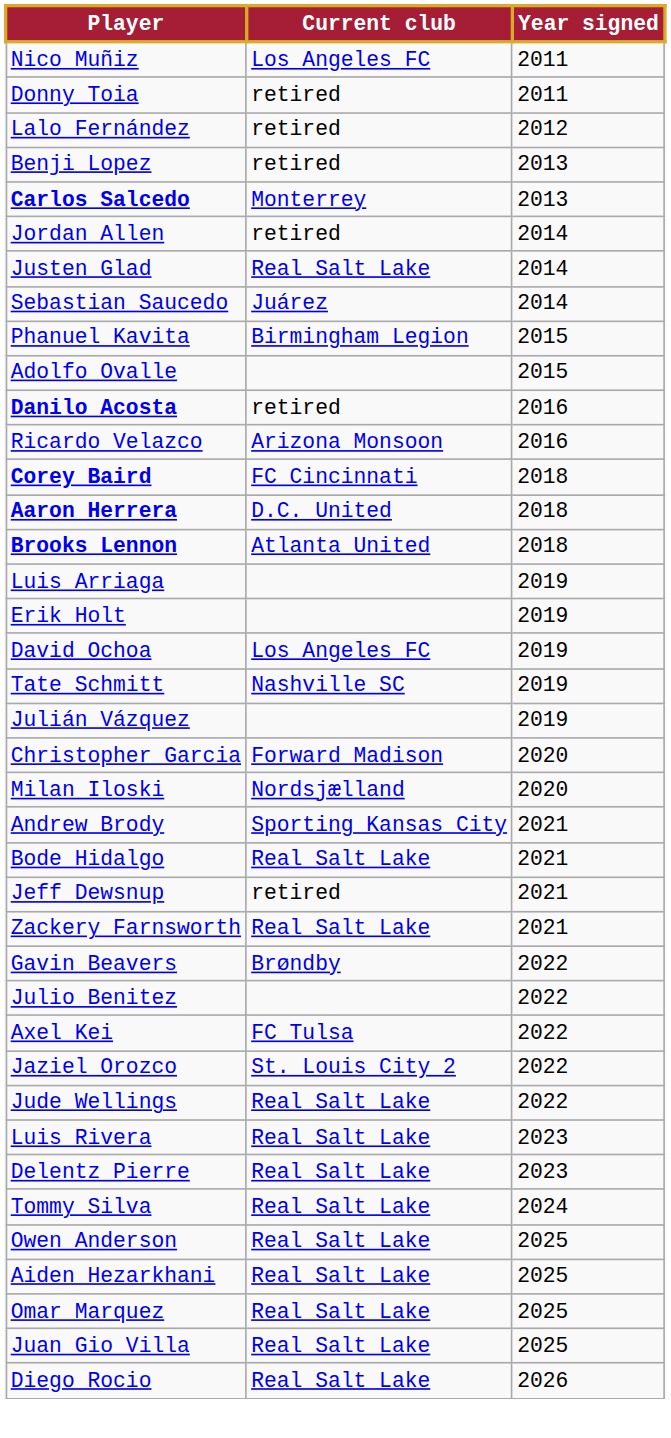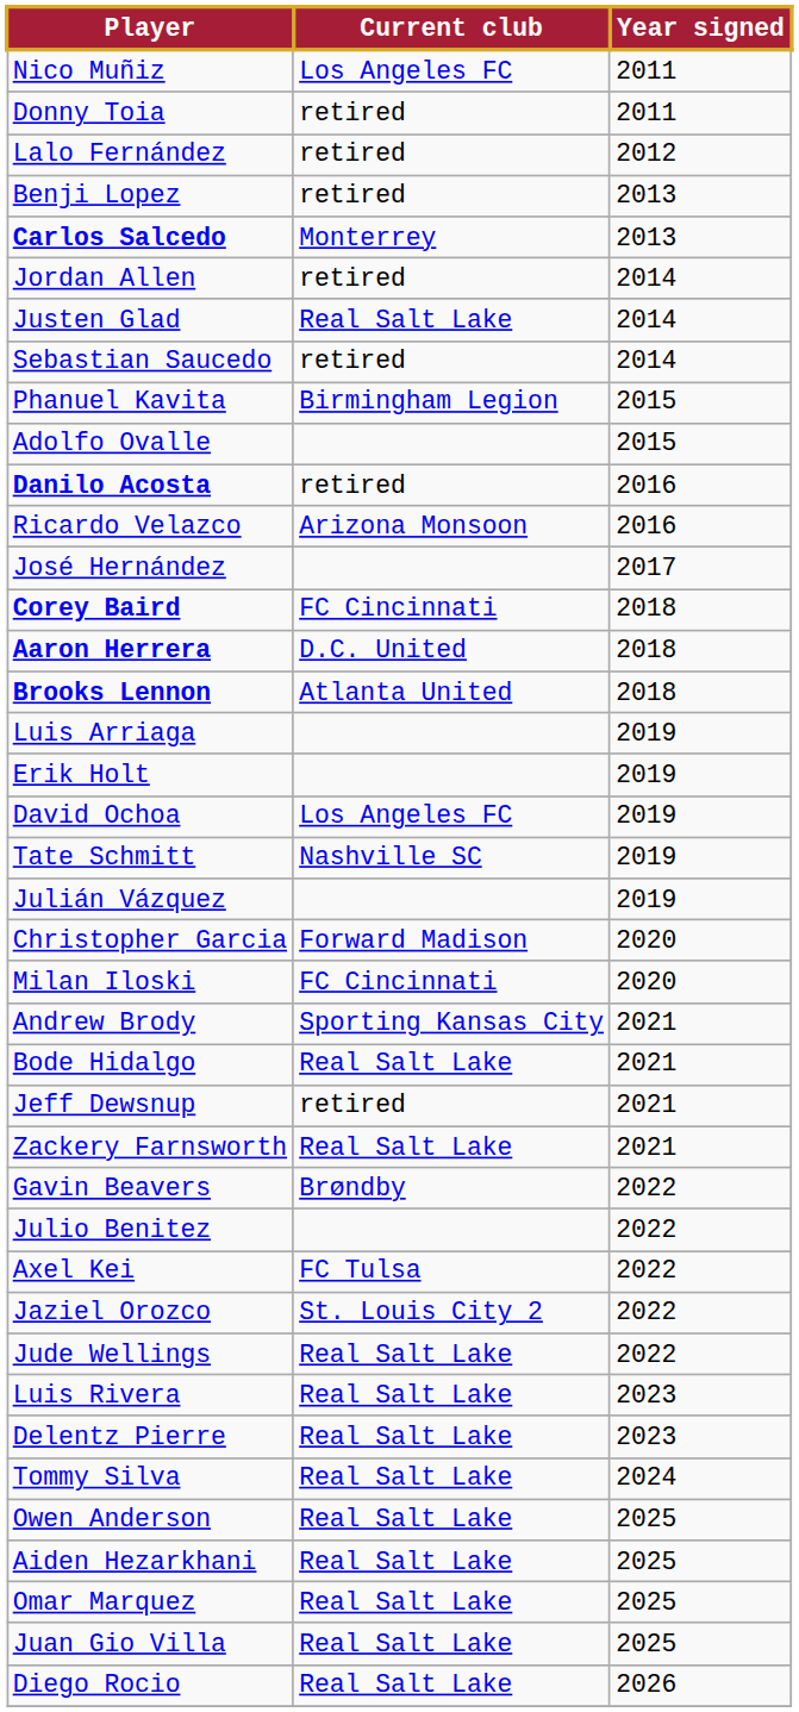 <table class="wikitable" style="text-align:center">
 <tr>
 <th style="background:#A51E36; color:#FFFFFF; border:2px solid #D9AB28;">Player</th>
 <th style="background:#A51E36; color:#FFFFFF; border:2px solid #D9AB28;">Current club</th>
 <th style="background:#A51E36; color:#FFFFFF; border:2px solid #D9AB28;">Year signed</th>
 </tr>
 <tr>
 <td align=left> <a href='#'>Nico Muñiz</a></td>
 <td align=left> <a href='#'>Los Angeles FC</a></td>
 <td align=left>2011</td>
 </tr>
 <tr>
 <td align=left> <a href='#'>Donny Toia</a></td>
 <td align=left>retired</td>
 <td align=left>2011</td>
 </tr>
 <tr>
 <td align=left> <a href='#'>Lalo Fernández</a></td>
 <td align=left>retired</td>
 <td align=left>2012</td>
 </tr>
 <tr>
 <td align=left> <a href='#'>Benji Lopez</a></td>
 <td align=left>retired</td>
 <td align=left>2013</td>
 </tr>
 <tr>
 <td align=left> <strong><a href='#'>Carlos Salcedo</a></strong></td>
 <td align=left> <a href='#'>Monterrey</a></td>
 <td align=left>2013</td>
 </tr>
 <tr>
 <td align=left> <a href='#'>Jordan Allen</a></td>
 <td align=left>retired</td>
 <td align=left>2014</td>
 </tr>
 <tr>
 <td align=left> <a href='#'>Justen Glad</a></td>
 <td align=left> <a href='#'>Real Salt Lake</a></td>
 <td align=left>2014</td>
 </tr>
 <tr>
 <td align=left> <a href='#'>Sebastian Saucedo</a></td>
-<td align=left> <a href='#'>Juárez</a></td>
+<td align=left>retired</td>
 <td align=left>2014</td>
 </tr>
 <tr>
 <td align=left> <a href='#'>Phanuel Kavita</a></td>
 <td align=left> <a href='#'>Birmingham Legion</a></td>
 <td align=left>2015</td>
 </tr>
 <tr>
 <td align=left> <a href='#'>Adolfo Ovalle</a></td>
 <td align=left></td>
 <td align=left>2015</td>
 </tr>
 <tr>
 <td align=left> <strong><a href='#'>Danilo Acosta</a></strong></td>
 <td align=left>retired</td>
 <td align=left>2016</td>
 </tr>
 <tr>
 <td align=left> <a href='#'>Ricardo Velazco</a></td>
 <td align=left> <a href='#'>Arizona Monsoon</a></td>
 <td align=left>2016</td>
+</tr>
+<tr>
+<td align=left> <a href='#'>José Hernández</a></td>
+<td align=left></td>
+<td align=left>2017</td>
 </tr>
 <tr>
 <td align=left> <strong><a href='#'>Corey Baird</a></strong></td>
 <td align=left> <a href='#'>FC Cincinnati</a></td>
 <td align=left>2018</td>
 </tr>
 <tr>
 <td align=left> <strong><a href='#'>Aaron Herrera</a></strong></td>
 <td align=left> <a href='#'>D.C. United</a></td>
 <td align=left>2018</td>
 </tr>
 <tr>
 <td align=left> <strong><a href='#'>Brooks Lennon</a></strong></td>
 <td align=left> <a href='#'>Atlanta United</a></td>
 <td align=left>2018</td>
 </tr>
 <tr>
 <td align=left> <a href='#'>Luis Arriaga</a></td>
 <td align=left></td>
 <td align=left>2019</td>
 </tr>
 <tr>
 <td align=left> <a href='#'>Erik Holt</a></td>
 <td align=left></td>
 <td align=left>2019</td>
 </tr>
 <tr>
 <td align=left> <a href='#'>David Ochoa</a></td>
 <td align=left> <a href='#'>Los Angeles FC</a></td>
 <td align=left>2019</td>
 </tr>
 <tr>
 <td align=left> <a href='#'>Tate Schmitt</a></td>
 <td align=left> <a href='#'>Nashville SC</a></td>
 <td align=left>2019</td>
 </tr>
 <tr>
 <td align=left> <a href='#'>Julián Vázquez</a></td>
 <td align=left></td>
 <td align=left>2019</td>
 </tr>
 <tr>
 <td align=left> <a href='#'>Christopher Garcia</a></td>
 <td align=left> <a href='#'>Forward Madison</a></td>
 <td align=left>2020</td>
 </tr>
 <tr>
 <td align=left> <a href='#'>Milan Iloski</a></td>
-<td align=left> <a href='#'>Nordsjælland</a></td>
+<td align=left> <a href='#'>FC Cincinnati</a></td>
 <td align=left>2020</td>
 </tr>
 <tr>
 <td align=left> <a href='#'>Andrew Brody</a></td>
 <td align=left> <a href='#'>Sporting Kansas City</a></td>
 <td align=left>2021</td>
 </tr>
 <tr>
 <td align=left> <a href='#'>Bode Hidalgo</a></td>
 <td align=left> <a href='#'>Real Salt Lake</a></td>
 <td align=left>2021</td>
 </tr>
 <tr>
 <td align=left> <a href='#'>Jeff Dewsnup</a></td>
 <td align=left>retired</td>
 <td align=left>2021</td>
 </tr>
 <tr>
 <td align=left> <a href='#'>Zackery Farnsworth</a></td>
 <td align=left> <a href='#'>Real Salt Lake</a></td>
 <td align=left>2021</td>
 </tr>
 <tr>
 <td align=left> <a href='#'>Gavin Beavers</a></td>
 <td align=left> <a href='#'>Brøndby</a></td>
 <td align=left>2022</td>
 </tr>
 <tr>
 <td align=left> <a href='#'>Julio Benitez</a></td>
 <td align=left></td>
 <td align=left>2022</td>
 </tr>
 <tr>
 <td align=left> <a href='#'>Axel Kei</a></td>
 <td align=left> <a href='#'>FC Tulsa</a></td>
 <td align=left>2022</td>
 </tr>
 <tr>
 <td align=left> <a href='#'>Jaziel Orozco</a></td>
 <td align=left> <a href='#'>St. Louis City 2</a></td>
 <td align=left>2022</td>
 </tr>
 <tr>
 <td align=left> <a href='#'>Jude Wellings</a></td>
 <td align=left> <a href='#'>Real Salt Lake</a></td>
 <td align=left>2022</td>
 </tr>
 <tr>
 <td align=left> <a href='#'>Luis Rivera</a></td>
 <td align=left> <a href='#'>Real Salt Lake</a></td>
 <td align=left>2023</td>
 </tr>
 <tr>
 <td align=left> <a href='#'>Delentz Pierre</a></td>
 <td align=left> <a href='#'>Real Salt Lake</a></td>
 <td align=left>2023</td>
 </tr>
 <tr>
 <td align=left> <a href='#'>Tommy Silva</a></td>
 <td align=left> <a href='#'>Real Salt Lake</a></td>
 <td align=left>2024</td>
 </tr>
 <tr>
 <td align=left> <a href='#'>Owen Anderson</a></td>
 <td align=left> <a href='#'>Real Salt Lake</a></td>
 <td align=left>2025</td>
 </tr>
 <tr>
 <td align=left> <a href='#'>Aiden Hezarkhani</a></td>
 <td align=left> <a href='#'>Real Salt Lake</a></td>
 <td align=left>2025</td>
 </tr>
 <tr>
 <td align=left> <a href='#'>Omar Marquez</a></td>
 <td align=left> <a href='#'>Real Salt Lake</a></td>
 <td align=left>2025</td>
 </tr>
 <tr>
 <td align=left> <a href='#'>Juan Gio Villa</a></td>
 <td align=left> <a href='#'>Real Salt Lake</a></td>
 <td align=left>2025</td>
 </tr>
 <tr>
 <td align=left> <a href='#'>Diego Rocio</a></td>
 <td align=left> <a href='#'>Real Salt Lake</a></td>
 <td align=left>2026</td>
 </tr>
 <tr>
 </tr>
 </table>
